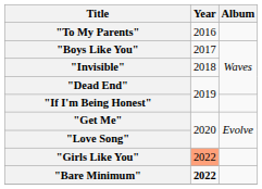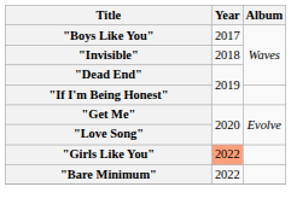 <table class="wikitable plainrowheaders" style="text-align:center;">
 <tr>
 <th scope="col" style="width:16em;">Title</th>
 <th scope="col">Year</th>
 <th scope="col">Album</th>
-</tr>
-<tr>
-<th scope="row">"To My Parents"</th>
-<td>2016</td>
-<td></td>
 </tr>
 <tr>
 <th scope="row">"Boys Like You"</th>
 <td>2017</td>
 <td rowspan="3"><em>Waves</em></td>
 </tr>
 <tr>
 <th scope="row">"Invisible"</th>
 <td>2018</td>
 </tr>
 <tr>
 <th scope="row">"Dead End"</th>
 <td rowspan="2">2019</td>
 </tr>
 <tr>
 <th scope="row">"If I'm Being Honest"</th>
 <td></td>
 </tr>
 <tr>
 <th scope="row">"Get Me"</th>
 <td rowspan="2">2020</td>
 <td rowspan="2"><em>Evolve</em></td>
 </tr>
 <tr>
 <th scope="row">"Love Song"</th>
 </tr>
 <tr>
 <th scope="row">"Girls Like You"</th>
 <td style="background: lightsalmon;">2022</td>
 <td></td>
 </tr>
 <tr>
 <th scope="row">"Bare Minimum"</th>
-<td><strong>2022</strong></td>
+<td>2022</td>
 <td></td>
 </tr>
 <tr>
 </tr>
 </table>
